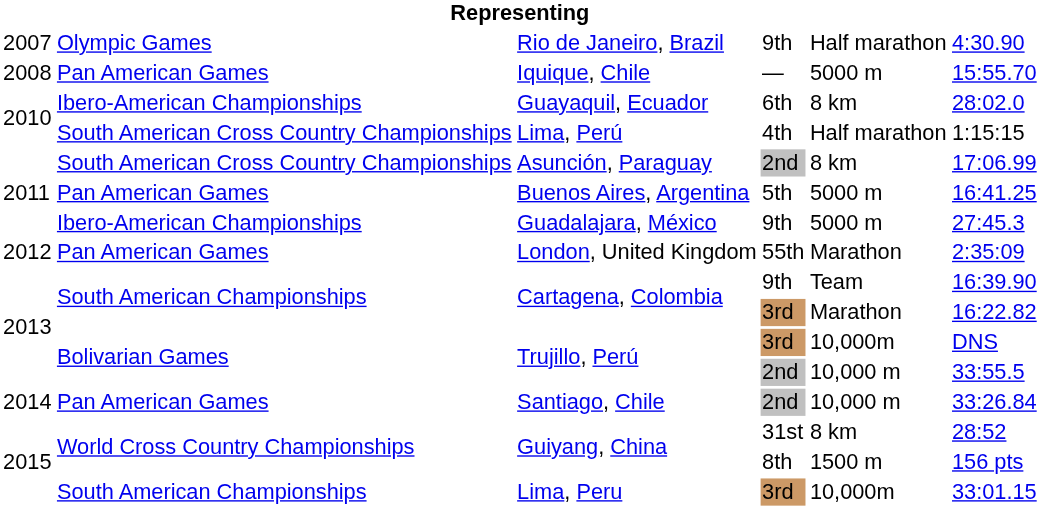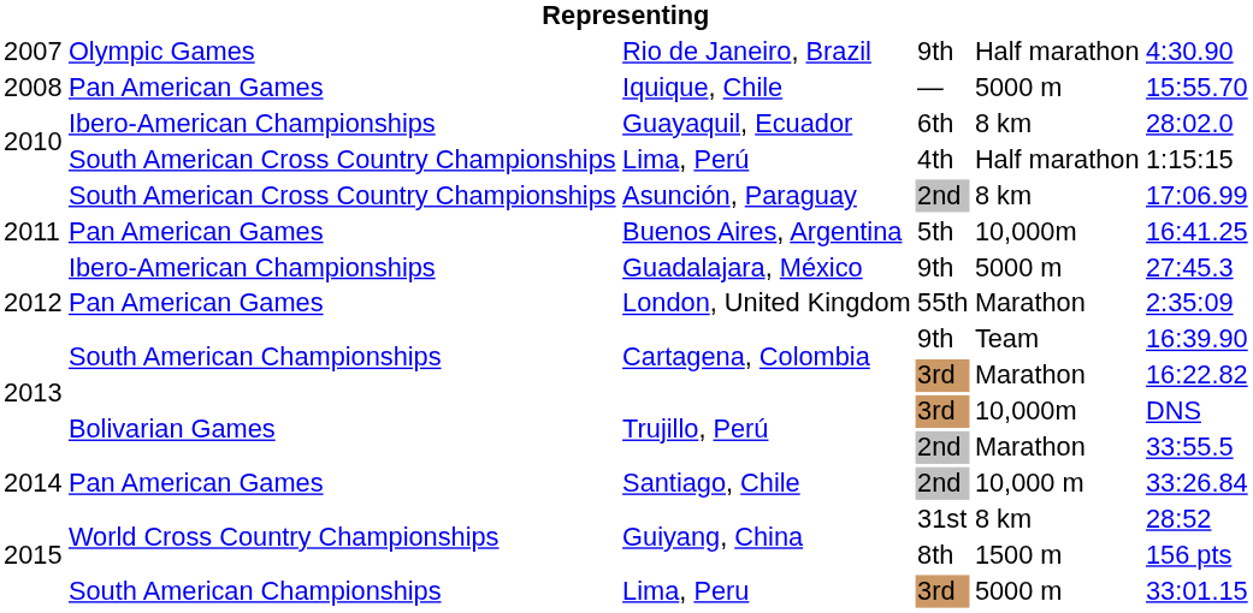 <table>
 <tr>
 <th colspan="6">Representing </th>
 </tr>
 <tr>
 <td>2007</td>
 <td><a href='#'>Olympic Games</a></td>
 <td><a href='#'>Rio de Janeiro</a>, <a href='#'>Brazil</a></td>
 <td>9th</td>
 <td>Half marathon</td>
 <td><a href='#'>4:30.90</a></td>
 </tr>
 <tr>
 <td>2008</td>
 <td><a href='#'>Pan American Games</a></td>
 <td><a href='#'>Iquique</a>, <a href='#'>Chile</a></td>
 <td>—</td>
 <td>5000 m</td>
 <td><a href='#'>15:55.70</a></td>
 </tr>
 <tr>
 <td rowspan=2>2010</td>
 <td><a href='#'>Ibero-American Championships</a></td>
 <td><a href='#'>Guayaquil</a>, <a href='#'>Ecuador</a></td>
 <td>6th</td>
 <td>8 km</td>
 <td><a href='#'>28:02.0</a></td>
 </tr>
 <tr>
 <td><a href='#'>South American Cross Country Championships</a></td>
 <td><a href='#'>Lima</a>, <a href='#'>Perú</a></td>
 <td>4th</td>
 <td>Half marathon</td>
 <td>1:15:15</td>
 </tr>
 <tr>
 <td rowspan=3>2011</td>
 <td><a href='#'>South American Cross Country Championships</a></td>
 <td><a href='#'>Asunción</a>, <a href='#'>Paraguay</a></td>
 <td bgcolor=silver>2nd</td>
 <td>8 km</td>
 <td><a href='#'>17:06.99</a></td>
 </tr>
 <tr>
 <td><a href='#'>Pan American Games</a></td>
 <td><a href='#'>Buenos Aires</a>, <a href='#'>Argentina</a></td>
 <td>5th</td>
-<td>5000 m</td>
+<td>10,000m</td>
 <td><a href='#'>16:41.25</a></td>
 </tr>
 <tr>
 <td><a href='#'>Ibero-American Championships</a></td>
 <td><a href='#'>Guadalajara</a>, <a href='#'>México</a></td>
 <td>9th</td>
 <td>5000 m</td>
 <td><a href='#'>27:45.3</a></td>
 </tr>
 <tr>
 <td>2012</td>
 <td><a href='#'>Pan American Games</a></td>
 <td><a href='#'>London</a>, United Kingdom</td>
 <td>55th</td>
 <td>Marathon</td>
 <td><a href='#'>2:35:09</a></td>
 </tr>
 <tr>
 <td rowspan=4>2013</td>
 <td rowspan=2><a href='#'>South American Championships</a></td>
 <td rowspan=2><a href='#'>Cartagena</a>, <a href='#'>Colombia</a></td>
 <td>9th</td>
 <td>Team</td>
 <td><a href='#'>16:39.90</a></td>
 </tr>
 <tr>
 <td bgcolor="cc9966">3rd</td>
 <td>Marathon</td>
 <td><a href='#'>16:22.82</a></td>
 </tr>
 <tr>
 <td rowspan=2><a href='#'>Bolivarian Games</a></td>
 <td rowspan=2><a href='#'>Trujillo</a>, <a href='#'>Perú</a></td>
 <td bgcolor="cc9966">3rd</td>
 <td>10,000m</td>
 <td><a href='#'>DNS</a></td>
 </tr>
 <tr>
 <td bgcolor=silver>2nd</td>
-<td>10,000 m</td>
+<td>Marathon</td>
 <td><a href='#'>33:55.5</a></td>
 </tr>
 <tr>
 <td>2014</td>
 <td><a href='#'>Pan American Games</a></td>
 <td><a href='#'>Santiago</a>, <a href='#'>Chile</a></td>
 <td bgcolor=silver>2nd</td>
 <td>10,000 m</td>
 <td><a href='#'>33:26.84</a></td>
 </tr>
 <tr>
 <td rowspan=3>2015</td>
 <td rowspan=2><a href='#'>World Cross Country Championships</a></td>
 <td rowspan=2><a href='#'>Guiyang</a>, <a href='#'>China</a></td>
 <td>31st</td>
 <td>8 km</td>
 <td><a href='#'>28:52</a></td>
 </tr>
 <tr>
 <td>8th</td>
 <td>1500 m</td>
 <td><a href='#'>156 pts</a></td>
 </tr>
 <tr>
 <td><a href='#'>South American Championships</a></td>
 <td><a href='#'>Lima</a>, <a href='#'>Peru</a></td>
 <td bgcolor="cc9966">3rd</td>
-<td>10,000m</td>
+<td>5000 m</td>
 <td><a href='#'>33:01.15</a></td>
 </tr>
 </table>
